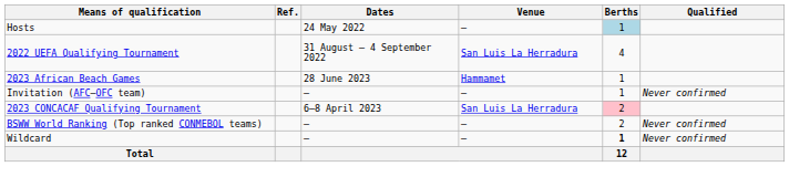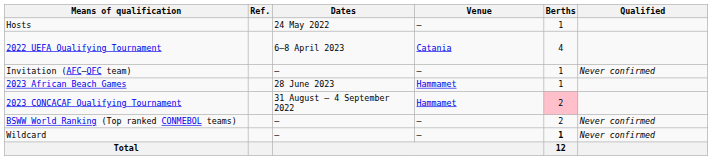 <table class="wikitable" width=1100>
 <tr>
 <th width=38%>Means of qualification</th>
 <th>Ref.</th>
 <th width=22%>Dates</th>
 <th width=20%>Venue</th>
 <th>Berths</th>
 <th width=20%>Qualified</th>
 </tr>
 <tr>
 <td>Hosts</td>
 <td></td>
 <td>24 May 2022</td>
 <td>—</td>
-<td align=center style="background: lightblue;">1</td>
+<td align=center>1</td>
 <td></td>
 </tr>
 <tr>
 <td><a href='#'>2022 UEFA Qualifying Tournament</a></td>
 <td></td>
-<td>31 August – 4 September 2022</td>
-<td> <a href='#'>San Luis La Herradura</a></td>
+<td>6–8 April 2023</td>
+<td> <a href='#'>Catania</a></td>
 <td align=center>4</td>
 <td><br><br><br></td>
+</tr>
+<tr>
+<td>Invitation (<a href='#'>AFC</a>–<a href='#'>OFC</a> team)</td>
+<td></td>
+<td>—</td>
+<td>—</td>
+<td align=center>1</td>
+<td><em>Never confirmed</em></td>
 </tr>
 <tr>
 <td><a href='#'>2023 African Beach Games</a></td>
 <td></td>
 <td>28 June 2023</td>
 <td> <a href='#'>Hammamet</a></td>
 <td align=center>1</td>
 <td></td>
 </tr>
 <tr>
-<td>Invitation (<a href='#'>AFC</a>–<a href='#'>OFC</a> team)</td>
-<td></td>
-<td>—</td>
-<td>—</td>
-<td align=center>1</td>
-<td><em>Never confirmed</em></td>
-</tr>
-<tr>
 <td><a href='#'>2023 CONCACAF Qualifying Tournament</a></td>
 <td></td>
-<td>6–8 April 2023</td>
-<td> <a href='#'>San Luis La Herradura</a></td>
+<td>31 August – 4 September 2022</td>
+<td> <a href='#'>Hammamet</a></td>
 <td align=center style="background: pink;">2</td>
 <td><br></td>
 </tr>
 <tr>
 <td><a href='#'>BSWW World Ranking</a> (Top ranked <a href='#'>CONMEBOL</a> teams)</td>
 <td></td>
 <td>—</td>
 <td>—</td>
 <td align=center>2</td>
 <td><em>Never confirmed</em></td>
 </tr>
 <tr>
 <td>Wildcard</td>
 <td></td>
 <td>—</td>
 <td>—</td>
 <td align=center><strong>1</strong></td>
 <td><em>Never confirmed</em></td>
 </tr>
 <tr>
 <th>Total</th>
 <th></th>
 <th colspan=2> </th>
 <th>12</th>
 <th></th>
 </tr>
 </table>
